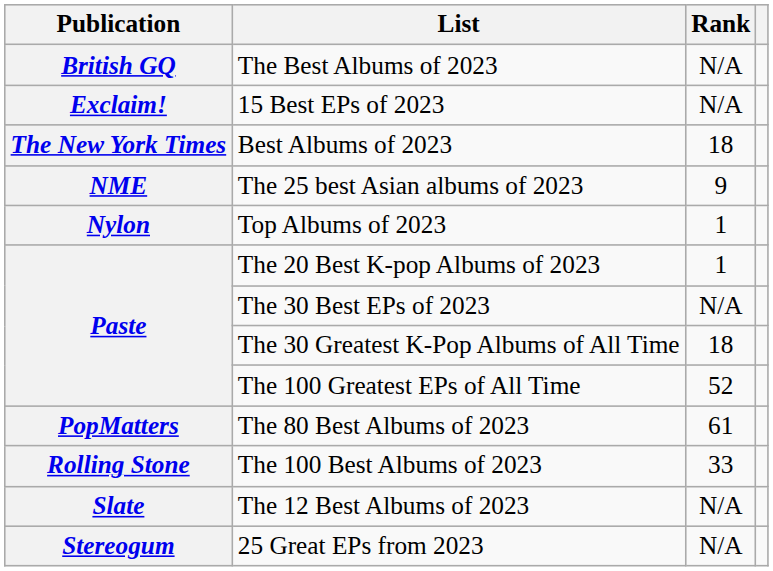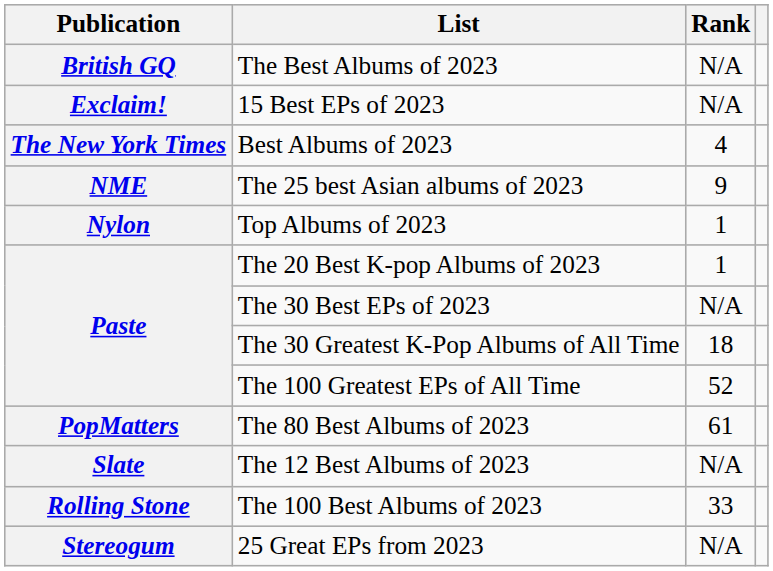 <table class="wikitable sortable plainrowheaders" style="text-align:center">
 <tr>
 <th scope="col">Publication</th>
 <th scope="col" class="unsortable">List</th>
 <th scope="col" data-sort-type="number">Rank</th>
 <th scope="col" class="unsortable"></th>
 </tr>
 <tr>
 <th scope="row"><em><a href='#'>British GQ</a></em></th>
 <td style="text-align:left">The Best Albums of 2023</td>
 <td>N/A</td>
 <td></td>
 </tr>
 <tr>
 <th scope="row"><em><a href='#'>Exclaim!</a></em></th>
 <td style="text-align:left">15 Best EPs of 2023</td>
 <td>N/A</td>
 <td></td>
 </tr>
 <tr>
 <th scope="row"><em><a href='#'>The New York Times</a></em></th>
 <td style="text-align:left">Best Albums of 2023</td>
-<td>18</td>
+<td>4</td>
 <td></td>
 </tr>
 <tr>
 <th scope="row"><em><a href='#'>NME</a></em></th>
 <td style="text-align:left">The 25 best Asian albums of 2023</td>
 <td>9</td>
 <td></td>
 </tr>
 <tr>
 <th scope="row"><em><a href='#'>Nylon</a></em></th>
 <td style="text-align:left">Top Albums of 2023</td>
 <td>1</td>
 <td></td>
 </tr>
 <tr>
 <th scope="row" rowspan="4"><em><a href='#'>Paste</a></em></th>
 <td style="text-align:left">The 20 Best K-pop Albums of 2023</td>
 <td>1</td>
 <td></td>
 </tr>
 <tr>
 <td style="text-align:left">The 30 Best EPs of 2023</td>
 <td>N/A</td>
 <td></td>
 </tr>
 <tr>
 <td style="text-align:left">The 30 Greatest K-Pop Albums of All Time</td>
 <td>18</td>
 <td></td>
 </tr>
 <tr>
 <td style="text-align:left">The 100 Greatest EPs of All Time</td>
 <td>52</td>
 <td></td>
 </tr>
 <tr>
 <th scope="row"><em><a href='#'>PopMatters</a></em></th>
 <td style="text-align:left">The 80 Best Albums of 2023</td>
 <td>61</td>
 <td></td>
 </tr>
 <tr>
+<th scope="row"><em><a href='#'>Slate</a></em></th>
+<td style="text-align:left">The 12 Best Albums of 2023</td>
+<td>N/A</td>
+<td></td>
+</tr>
+<tr>
 <th scope="row"><em><a href='#'>Rolling Stone</a></em></th>
 <td style="text-align:left">The 100 Best Albums of 2023</td>
 <td>33</td>
-<td></td>
-</tr>
-<tr>
-<th scope="row"><em><a href='#'>Slate</a></em></th>
-<td style="text-align:left">The 12 Best Albums of 2023</td>
-<td>N/A</td>
 <td></td>
 </tr>
 <tr>
 <th scope="row"><em><a href='#'>Stereogum</a></em></th>
 <td style="text-align:left">25 Great EPs from 2023</td>
 <td>N/A</td>
 <td></td>
 </tr>
 </table>
